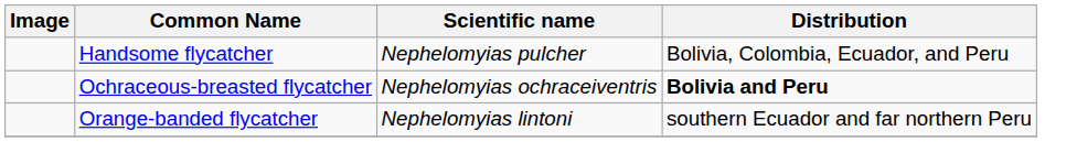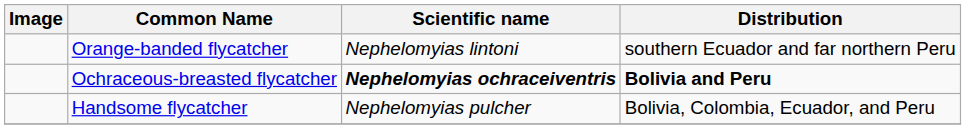 <table class="wikitable">
 <tr>
 <th>Image</th>
 <th>Common Name</th>
 <th>Scientific name</th>
 <th>Distribution</th>
 </tr>
 <tr>
 <td></td>
+<td><a href='#'>Orange-banded flycatcher</a></td>
+<td><em>Nephelomyias lintoni</em></td>
+<td>southern Ecuador and far northern Peru</td>
+</tr>
+<tr>
+<td></td>
+<td><a href='#'>Ochraceous-breasted flycatcher</a></td>
+<td><strong><em>Nephelomyias ochraceiventris</em></strong></td>
+<td><strong>Bolivia and Peru</strong></td>
+</tr>
+<tr>
+<td></td>
 <td><a href='#'>Handsome flycatcher</a></td>
 <td><em>Nephelomyias pulcher</em></td>
 <td>Bolivia, Colombia, Ecuador, and Peru</td>
 </tr>
 <tr>
-<td></td>
-<td><a href='#'>Ochraceous-breasted flycatcher</a></td>
-<td><em>Nephelomyias ochraceiventris</em></td>
-<td><strong>Bolivia and Peru</strong></td>
-</tr>
-<tr>
-<td></td>
-<td><a href='#'>Orange-banded flycatcher</a></td>
-<td><em>Nephelomyias lintoni</em></td>
-<td>southern Ecuador and far northern Peru</td>
-</tr>
-<tr>
 </tr>
 </table>
